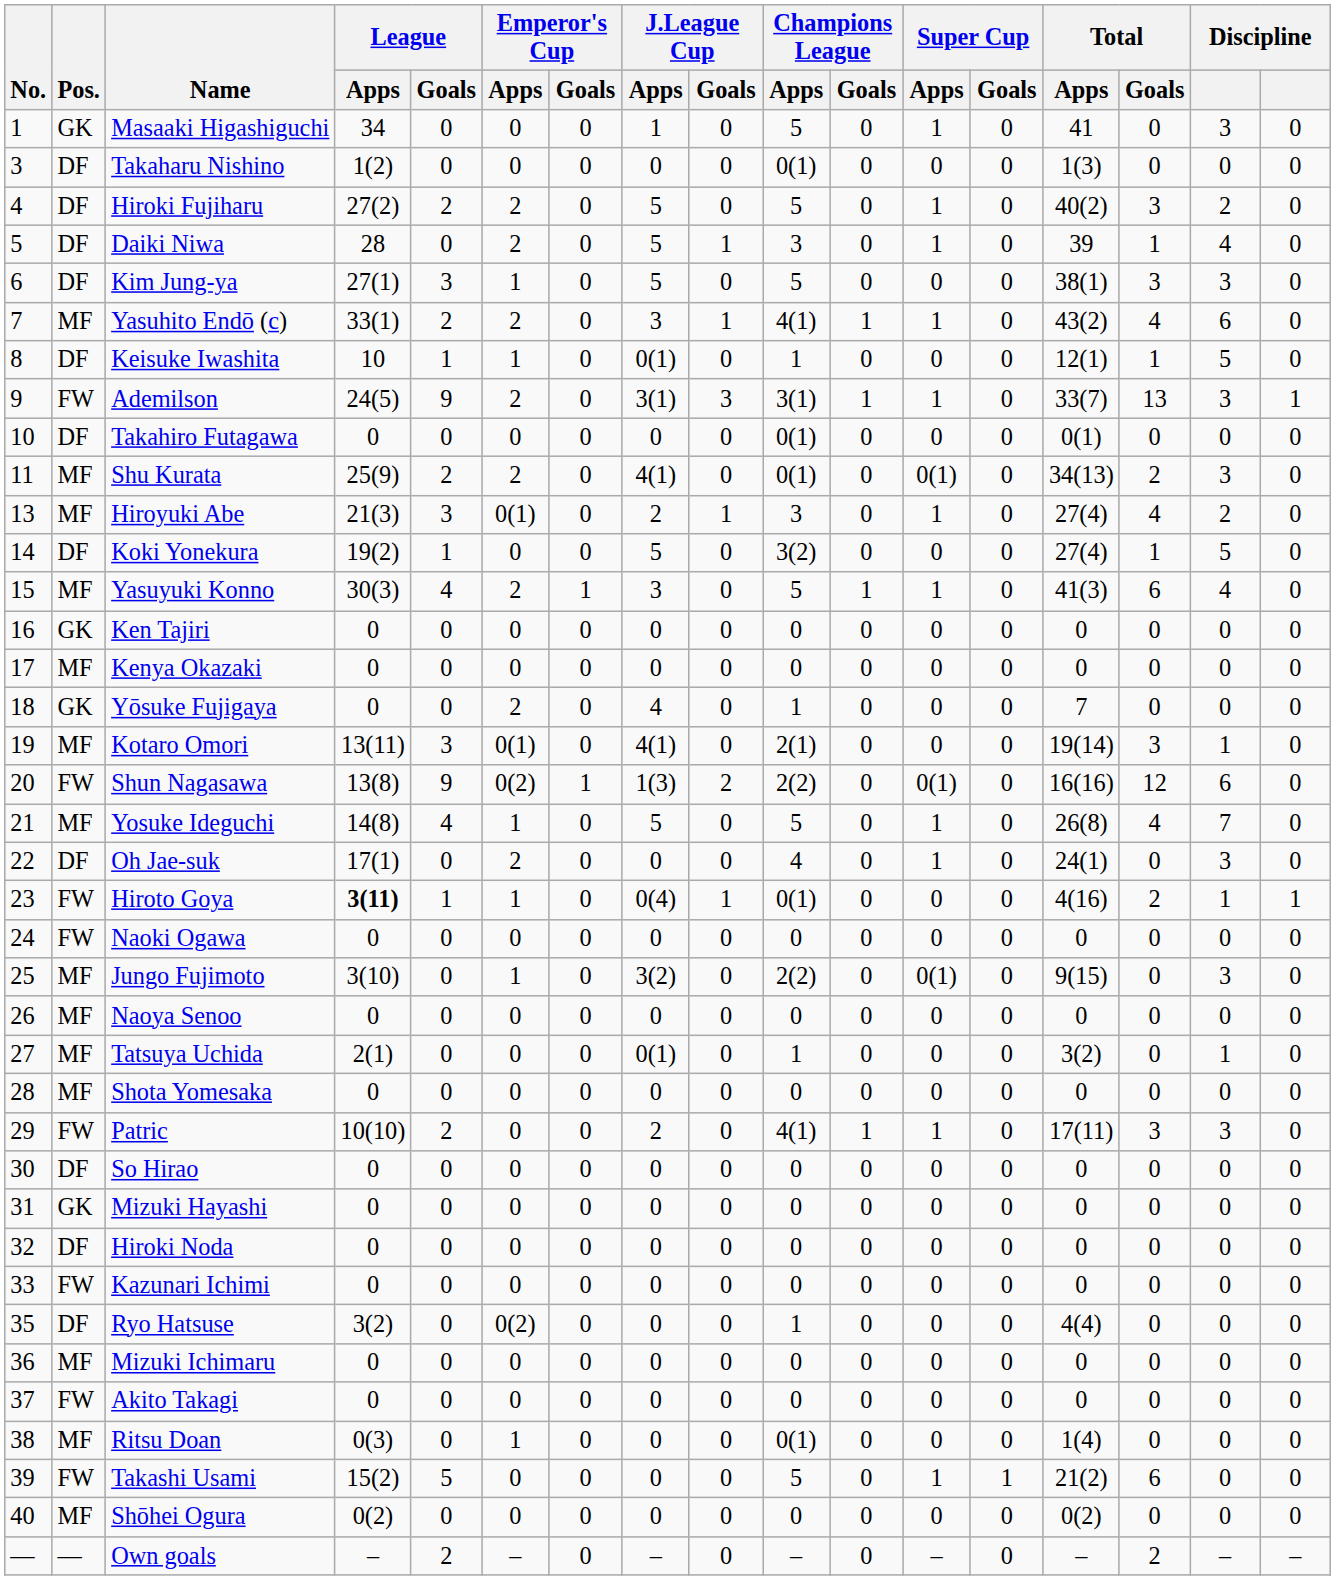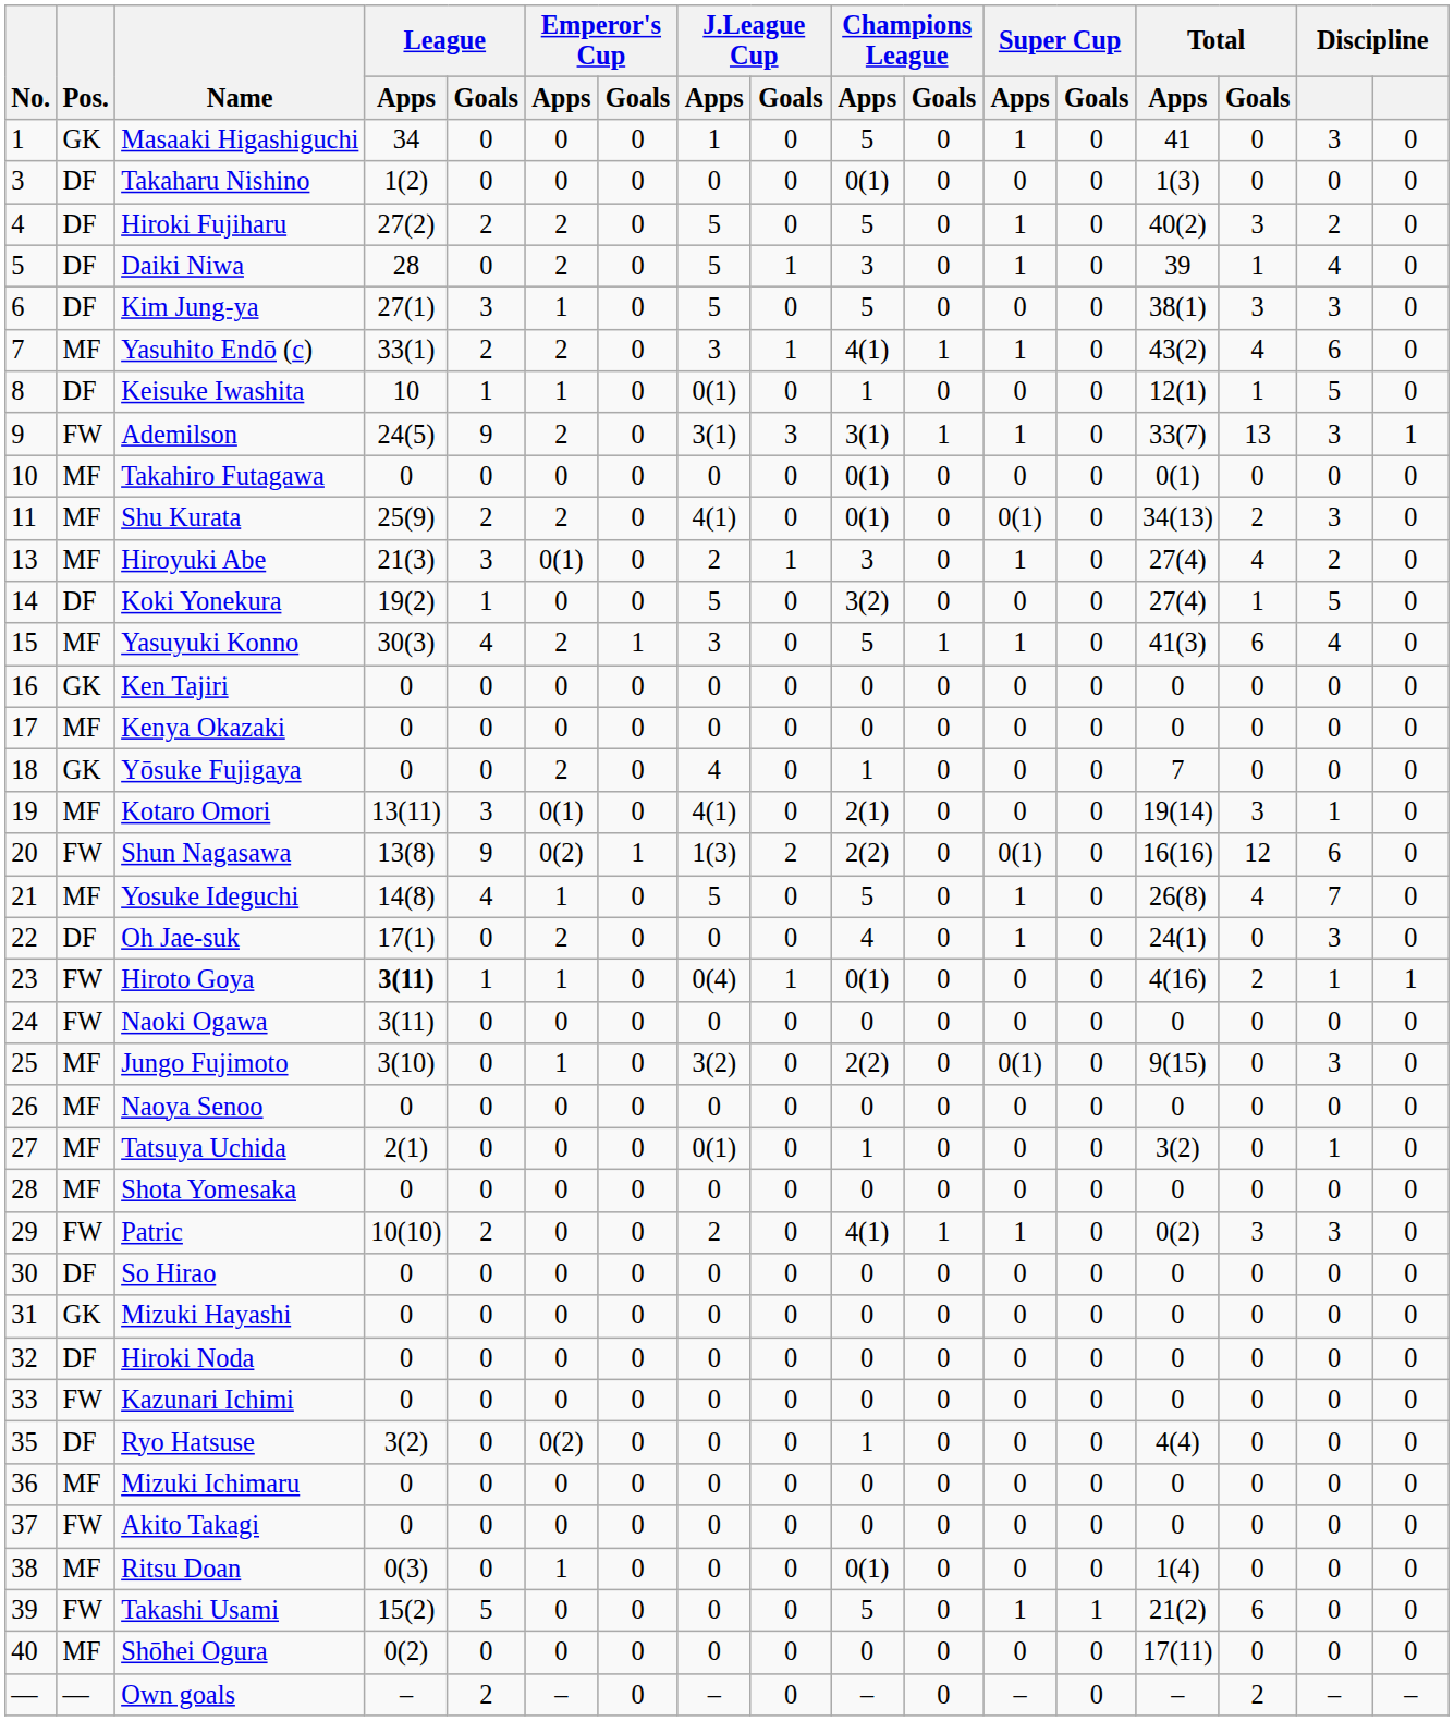 <table class="wikitable" style="text-align:center">
 <tr>
 <th rowspan=2 style="vertical-align:bottom;">No.</th>
 <th rowspan=2 style="vertical-align:bottom;">Pos.</th>
 <th rowspan=2 style="vertical-align:bottom;">Name</th>
 <th colspan=2 style="width:85px;"><a href='#'>League</a></th>
 <th colspan=2 style="width:85px;"><a href='#'>Emperor's Cup</a></th>
 <th colspan=2 style="width:85px;"><a href='#'>J.League Cup</a></th>
 <th colspan=2 style="width:85px;"><a href='#'>Champions League</a></th>
 <th colspan=2 style="width:85px;"><a href='#'>Super Cup</a></th>
 <th colspan=2 style="width:85px;">Total</th>
 <th colspan=2 style="width:85px;">Discipline</th>
 </tr>
 <tr>
 <th>Apps</th>
 <th>Goals</th>
 <th>Apps</th>
 <th>Goals</th>
 <th>Apps</th>
 <th>Goals</th>
 <th>Apps</th>
 <th>Goals</th>
 <th>Apps</th>
 <th>Goals</th>
 <th>Apps</th>
 <th>Goals</th>
 <th></th>
 <th></th>
 </tr>
 <tr>
 <td align="left">1</td>
 <td align="left">GK</td>
 <td align="left"> <a href='#'>Masaaki Higashiguchi</a></td>
 <td>34</td>
 <td>0</td>
 <td>0</td>
 <td>0</td>
 <td>1</td>
 <td>0</td>
 <td>5</td>
 <td>0</td>
 <td>1</td>
 <td>0</td>
 <td>41</td>
 <td>0</td>
 <td>3</td>
 <td>0</td>
 </tr>
 <tr>
 <td align="left">3</td>
 <td align="left">DF</td>
 <td align="left"> <a href='#'>Takaharu Nishino</a></td>
 <td>1(2)</td>
 <td>0</td>
 <td>0</td>
 <td>0</td>
 <td>0</td>
 <td>0</td>
 <td>0(1)</td>
 <td>0</td>
 <td>0</td>
 <td>0</td>
 <td>1(3)</td>
 <td>0</td>
 <td>0</td>
 <td>0</td>
 </tr>
 <tr>
 <td align="left">4</td>
 <td align="left">DF</td>
 <td align="left"> <a href='#'>Hiroki Fujiharu</a></td>
 <td>27(2)</td>
 <td>2</td>
 <td>2</td>
 <td>0</td>
 <td>5</td>
 <td>0</td>
 <td>5</td>
 <td>0</td>
 <td>1</td>
 <td>0</td>
 <td>40(2)</td>
 <td>3</td>
 <td>2</td>
 <td>0</td>
 </tr>
 <tr>
 <td align="left">5</td>
 <td align="left">DF</td>
 <td align="left"> <a href='#'>Daiki Niwa</a></td>
 <td>28</td>
 <td>0</td>
 <td>2</td>
 <td>0</td>
 <td>5</td>
 <td>1</td>
 <td>3</td>
 <td>0</td>
 <td>1</td>
 <td>0</td>
 <td>39</td>
 <td>1</td>
 <td>4</td>
 <td>0</td>
 </tr>
 <tr>
 <td align="left">6</td>
 <td align="left">DF</td>
 <td align="left"> <a href='#'>Kim Jung-ya</a></td>
 <td>27(1)</td>
 <td>3</td>
 <td>1</td>
 <td>0</td>
 <td>5</td>
 <td>0</td>
 <td>5</td>
 <td>0</td>
 <td>0</td>
 <td>0</td>
 <td>38(1)</td>
 <td>3</td>
 <td>3</td>
 <td>0</td>
 </tr>
 <tr>
 <td align="left">7</td>
 <td align="left">MF</td>
 <td align="left"> <a href='#'>Yasuhito Endō</a> (<a href='#'>c</a>)</td>
 <td>33(1)</td>
 <td>2</td>
 <td>2</td>
 <td>0</td>
 <td>3</td>
 <td>1</td>
 <td>4(1)</td>
 <td>1</td>
 <td>1</td>
 <td>0</td>
 <td>43(2)</td>
 <td>4</td>
 <td>6</td>
 <td>0</td>
 </tr>
 <tr>
 <td align="left">8</td>
 <td align="left">DF</td>
 <td align="left"> <a href='#'>Keisuke Iwashita</a></td>
 <td>10</td>
 <td>1</td>
 <td>1</td>
 <td>0</td>
 <td>0(1)</td>
 <td>0</td>
 <td>1</td>
 <td>0</td>
 <td>0</td>
 <td>0</td>
 <td>12(1)</td>
 <td>1</td>
 <td>5</td>
 <td>0</td>
 </tr>
 <tr>
 <td align="left">9</td>
 <td align="left">FW</td>
 <td align="left"> <a href='#'>Ademilson</a></td>
 <td>24(5)</td>
 <td>9</td>
 <td>2</td>
 <td>0</td>
 <td>3(1)</td>
 <td>3</td>
 <td>3(1)</td>
 <td>1</td>
 <td>1</td>
 <td>0</td>
 <td>33(7)</td>
 <td>13</td>
 <td>3</td>
 <td>1</td>
 </tr>
 <tr>
 <td align="left">10</td>
-<td align="left">DF</td>
+<td align="left">MF</td>
 <td align="left"> <a href='#'>Takahiro Futagawa</a></td>
 <td>0</td>
 <td>0</td>
 <td>0</td>
 <td>0</td>
 <td>0</td>
 <td>0</td>
 <td>0(1)</td>
 <td>0</td>
 <td>0</td>
 <td>0</td>
 <td>0(1)</td>
 <td>0</td>
 <td>0</td>
 <td>0</td>
 </tr>
 <tr>
 <td align="left">11</td>
 <td align="left">MF</td>
 <td align="left"> <a href='#'>Shu Kurata</a></td>
 <td>25(9)</td>
 <td>2</td>
 <td>2</td>
 <td>0</td>
 <td>4(1)</td>
 <td>0</td>
 <td>0(1)</td>
 <td>0</td>
 <td>0(1)</td>
 <td>0</td>
 <td>34(13)</td>
 <td>2</td>
 <td>3</td>
 <td>0</td>
 </tr>
 <tr>
 <td align="left">13</td>
 <td align="left">MF</td>
 <td align="left"> <a href='#'>Hiroyuki Abe</a></td>
 <td>21(3)</td>
 <td>3</td>
 <td>0(1)</td>
 <td>0</td>
 <td>2</td>
 <td>1</td>
 <td>3</td>
 <td>0</td>
 <td>1</td>
 <td>0</td>
 <td>27(4)</td>
 <td>4</td>
 <td>2</td>
 <td>0</td>
 </tr>
 <tr>
 <td align="left">14</td>
 <td align="left">DF</td>
 <td align="left"> <a href='#'>Koki Yonekura</a></td>
 <td>19(2)</td>
 <td>1</td>
 <td>0</td>
 <td>0</td>
 <td>5</td>
 <td>0</td>
 <td>3(2)</td>
 <td>0</td>
 <td>0</td>
 <td>0</td>
 <td>27(4)</td>
 <td>1</td>
 <td>5</td>
 <td>0</td>
 </tr>
 <tr>
 <td align="left">15</td>
 <td align="left">MF</td>
 <td align="left"> <a href='#'>Yasuyuki Konno</a></td>
 <td>30(3)</td>
 <td>4</td>
 <td>2</td>
 <td>1</td>
 <td>3</td>
 <td>0</td>
 <td>5</td>
 <td>1</td>
 <td>1</td>
 <td>0</td>
 <td>41(3)</td>
 <td>6</td>
 <td>4</td>
 <td>0</td>
 </tr>
 <tr>
 <td align="left">16</td>
 <td align="left">GK</td>
 <td align="left"> <a href='#'>Ken Tajiri</a></td>
 <td>0</td>
 <td>0</td>
 <td>0</td>
 <td>0</td>
 <td>0</td>
 <td>0</td>
 <td>0</td>
 <td>0</td>
 <td>0</td>
 <td>0</td>
 <td>0</td>
 <td>0</td>
 <td>0</td>
 <td>0</td>
 </tr>
 <tr>
 <td align="left">17</td>
 <td align="left">MF</td>
 <td align="left"> <a href='#'>Kenya Okazaki</a></td>
 <td>0</td>
 <td>0</td>
 <td>0</td>
 <td>0</td>
 <td>0</td>
 <td>0</td>
 <td>0</td>
 <td>0</td>
 <td>0</td>
 <td>0</td>
 <td>0</td>
 <td>0</td>
 <td>0</td>
 <td>0</td>
 </tr>
 <tr>
 <td align="left">18</td>
 <td align="left">GK</td>
 <td align="left"> <a href='#'>Yōsuke Fujigaya</a></td>
 <td>0</td>
 <td>0</td>
 <td>2</td>
 <td>0</td>
 <td>4</td>
 <td>0</td>
 <td>1</td>
 <td>0</td>
 <td>0</td>
 <td>0</td>
 <td>7</td>
 <td>0</td>
 <td>0</td>
 <td>0</td>
 </tr>
 <tr>
 <td align="left">19</td>
 <td align="left">MF</td>
 <td align="left"> <a href='#'>Kotaro Omori</a></td>
 <td>13(11)</td>
 <td>3</td>
 <td>0(1)</td>
 <td>0</td>
 <td>4(1)</td>
 <td>0</td>
 <td>2(1)</td>
 <td>0</td>
 <td>0</td>
 <td>0</td>
 <td>19(14)</td>
 <td>3</td>
 <td>1</td>
 <td>0</td>
 </tr>
 <tr>
 <td align="left">20</td>
 <td align="left">FW</td>
 <td align="left"> <a href='#'>Shun Nagasawa</a></td>
 <td>13(8)</td>
 <td>9</td>
 <td>0(2)</td>
 <td>1</td>
 <td>1(3)</td>
 <td>2</td>
 <td>2(2)</td>
 <td>0</td>
 <td>0(1)</td>
 <td>0</td>
 <td>16(16)</td>
 <td>12</td>
 <td>6</td>
 <td>0</td>
 </tr>
 <tr>
 <td align="left">21</td>
 <td align="left">MF</td>
 <td align="left"> <a href='#'>Yosuke Ideguchi</a></td>
 <td>14(8)</td>
 <td>4</td>
 <td>1</td>
 <td>0</td>
 <td>5</td>
 <td>0</td>
 <td>5</td>
 <td>0</td>
 <td>1</td>
 <td>0</td>
 <td>26(8)</td>
 <td>4</td>
 <td>7</td>
 <td>0</td>
 </tr>
 <tr>
 <td align="left">22</td>
 <td align="left">DF</td>
 <td align="left"> <a href='#'>Oh Jae-suk</a></td>
 <td>17(1)</td>
 <td>0</td>
 <td>2</td>
 <td>0</td>
 <td>0</td>
 <td>0</td>
 <td>4</td>
 <td>0</td>
 <td>1</td>
 <td>0</td>
 <td>24(1)</td>
 <td>0</td>
 <td>3</td>
 <td>0</td>
 </tr>
 <tr>
 <td align="left">23</td>
 <td align="left">FW</td>
 <td align="left"> <a href='#'>Hiroto Goya</a></td>
 <td><strong>3(11)</strong></td>
 <td>1</td>
 <td>1</td>
 <td>0</td>
 <td>0(4)</td>
 <td>1</td>
 <td>0(1)</td>
 <td>0</td>
 <td>0</td>
 <td>0</td>
 <td>4(16)</td>
 <td>2</td>
 <td>1</td>
 <td>1</td>
 </tr>
 <tr>
 <td align="left">24</td>
 <td align="left">FW</td>
 <td align="left"> <a href='#'>Naoki Ogawa</a></td>
-<td>0</td>
+<td>3(11)</td>
 <td>0</td>
 <td>0</td>
 <td>0</td>
 <td>0</td>
 <td>0</td>
 <td>0</td>
 <td>0</td>
 <td>0</td>
 <td>0</td>
 <td>0</td>
 <td>0</td>
 <td>0</td>
 <td>0</td>
 </tr>
 <tr>
 <td align="left">25</td>
 <td align="left">MF</td>
 <td align="left"> <a href='#'>Jungo Fujimoto</a></td>
 <td>3(10)</td>
 <td>0</td>
 <td>1</td>
 <td>0</td>
 <td>3(2)</td>
 <td>0</td>
 <td>2(2)</td>
 <td>0</td>
 <td>0(1)</td>
 <td>0</td>
 <td>9(15)</td>
 <td>0</td>
 <td>3</td>
 <td>0</td>
 </tr>
 <tr>
 <td align="left">26</td>
 <td align="left">MF</td>
 <td align="left"> <a href='#'>Naoya Senoo</a></td>
 <td>0</td>
 <td>0</td>
 <td>0</td>
 <td>0</td>
 <td>0</td>
 <td>0</td>
 <td>0</td>
 <td>0</td>
 <td>0</td>
 <td>0</td>
 <td>0</td>
 <td>0</td>
 <td>0</td>
 <td>0</td>
 </tr>
 <tr>
 <td align="left">27</td>
 <td align="left">MF</td>
 <td align="left"> <a href='#'>Tatsuya Uchida</a></td>
 <td>2(1)</td>
 <td>0</td>
 <td>0</td>
 <td>0</td>
 <td>0(1)</td>
 <td>0</td>
 <td>1</td>
 <td>0</td>
 <td>0</td>
 <td>0</td>
 <td>3(2)</td>
 <td>0</td>
 <td>1</td>
 <td>0</td>
 </tr>
 <tr>
 <td align="left">28</td>
 <td align="left">MF</td>
 <td align="left"> <a href='#'>Shota Yomesaka</a></td>
 <td>0</td>
 <td>0</td>
 <td>0</td>
 <td>0</td>
 <td>0</td>
 <td>0</td>
 <td>0</td>
 <td>0</td>
 <td>0</td>
 <td>0</td>
 <td>0</td>
 <td>0</td>
 <td>0</td>
 <td>0</td>
 </tr>
 <tr>
 <td align="left">29</td>
 <td align="left">FW</td>
 <td align="left"> <a href='#'>Patric</a></td>
 <td>10(10)</td>
 <td>2</td>
 <td>0</td>
 <td>0</td>
 <td>2</td>
 <td>0</td>
 <td>4(1)</td>
 <td>1</td>
 <td>1</td>
 <td>0</td>
-<td>17(11)</td>
+<td>0(2)</td>
 <td>3</td>
 <td>3</td>
 <td>0</td>
 </tr>
 <tr>
 <td align="left">30</td>
 <td align="left">DF</td>
 <td align="left"> <a href='#'>So Hirao</a></td>
 <td>0</td>
 <td>0</td>
 <td>0</td>
 <td>0</td>
 <td>0</td>
 <td>0</td>
 <td>0</td>
 <td>0</td>
 <td>0</td>
 <td>0</td>
 <td>0</td>
 <td>0</td>
 <td>0</td>
 <td>0</td>
 </tr>
 <tr>
 <td align="left">31</td>
 <td align="left">GK</td>
 <td align="left"> <a href='#'>Mizuki Hayashi</a></td>
 <td>0</td>
 <td>0</td>
 <td>0</td>
 <td>0</td>
 <td>0</td>
 <td>0</td>
 <td>0</td>
 <td>0</td>
 <td>0</td>
 <td>0</td>
 <td>0</td>
 <td>0</td>
 <td>0</td>
 <td>0</td>
 </tr>
 <tr>
 <td align="left">32</td>
 <td align="left">DF</td>
 <td align="left"> <a href='#'>Hiroki Noda</a></td>
 <td>0</td>
 <td>0</td>
 <td>0</td>
 <td>0</td>
 <td>0</td>
 <td>0</td>
 <td>0</td>
 <td>0</td>
 <td>0</td>
 <td>0</td>
 <td>0</td>
 <td>0</td>
 <td>0</td>
 <td>0</td>
 </tr>
 <tr>
 <td align="left">33</td>
 <td align="left">FW</td>
 <td align="left"> <a href='#'>Kazunari Ichimi</a></td>
 <td>0</td>
 <td>0</td>
 <td>0</td>
 <td>0</td>
 <td>0</td>
 <td>0</td>
 <td>0</td>
 <td>0</td>
 <td>0</td>
 <td>0</td>
 <td>0</td>
 <td>0</td>
 <td>0</td>
 <td>0</td>
 </tr>
 <tr>
 <td align="left">35</td>
 <td align="left">DF</td>
 <td align="left"> <a href='#'>Ryo Hatsuse</a></td>
 <td>3(2)</td>
 <td>0</td>
 <td>0(2)</td>
 <td>0</td>
 <td>0</td>
 <td>0</td>
 <td>1</td>
 <td>0</td>
 <td>0</td>
 <td>0</td>
 <td>4(4)</td>
 <td>0</td>
 <td>0</td>
 <td>0</td>
 </tr>
 <tr>
 <td align="left">36</td>
 <td align="left">MF</td>
 <td align="left"> <a href='#'>Mizuki Ichimaru</a></td>
 <td>0</td>
 <td>0</td>
 <td>0</td>
 <td>0</td>
 <td>0</td>
 <td>0</td>
 <td>0</td>
 <td>0</td>
 <td>0</td>
 <td>0</td>
 <td>0</td>
 <td>0</td>
 <td>0</td>
 <td>0</td>
 </tr>
 <tr>
 <td align="left">37</td>
 <td align="left">FW</td>
 <td align="left"> <a href='#'>Akito Takagi</a></td>
 <td>0</td>
 <td>0</td>
 <td>0</td>
 <td>0</td>
 <td>0</td>
 <td>0</td>
 <td>0</td>
 <td>0</td>
 <td>0</td>
 <td>0</td>
 <td>0</td>
 <td>0</td>
 <td>0</td>
 <td>0</td>
 </tr>
 <tr>
 <td align="left">38</td>
 <td align="left">MF</td>
 <td align="left"> <a href='#'>Ritsu Doan</a></td>
 <td>0(3)</td>
 <td>0</td>
 <td>1</td>
 <td>0</td>
 <td>0</td>
 <td>0</td>
 <td>0(1)</td>
 <td>0</td>
 <td>0</td>
 <td>0</td>
 <td>1(4)</td>
 <td>0</td>
 <td>0</td>
 <td>0</td>
 </tr>
 <tr>
 <td align="left">39</td>
 <td align="left">FW</td>
 <td align="left"> <a href='#'>Takashi Usami</a></td>
 <td>15(2)</td>
 <td>5</td>
 <td>0</td>
 <td>0</td>
 <td>0</td>
 <td>0</td>
 <td>5</td>
 <td>0</td>
 <td>1</td>
 <td>1</td>
 <td>21(2)</td>
 <td>6</td>
 <td>0</td>
 <td>0</td>
 </tr>
 <tr>
 <td align="left">40</td>
 <td align="left">MF</td>
 <td align="left"> <a href='#'>Shōhei Ogura</a></td>
 <td>0(2)</td>
 <td>0</td>
 <td>0</td>
 <td>0</td>
 <td>0</td>
 <td>0</td>
 <td>0</td>
 <td>0</td>
 <td>0</td>
 <td>0</td>
-<td>0(2)</td>
+<td>17(11)</td>
 <td>0</td>
 <td>0</td>
 <td>0</td>
 </tr>
 <tr>
 <td align="left">—</td>
 <td align="left">—</td>
 <td align="left"><a href='#'>Own goals</a></td>
 <td>–</td>
 <td>2</td>
 <td>–</td>
 <td>0</td>
 <td>–</td>
 <td>0</td>
 <td>–</td>
 <td>0</td>
 <td>–</td>
 <td>0</td>
 <td>–</td>
 <td>2</td>
 <td>–</td>
 <td>–</td>
 </tr>
 </table>
